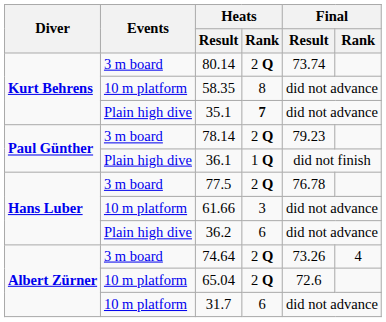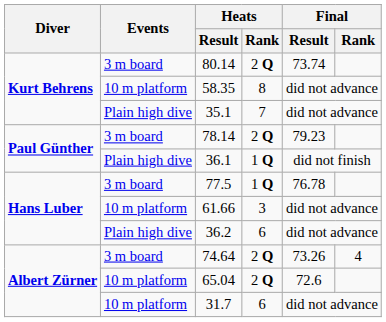 <table class=wikitable style="font-size:90%">
 <tr>
 <th rowspan="2">Diver</th>
 <th rowspan="2">Events</th>
 <th colspan="2">Heats</th>
 <th colspan="2">Final</th>
 </tr>
 <tr>
 <th>Result</th>
 <th>Rank</th>
 <th>Result</th>
 <th>Rank</th>
 </tr>
 <tr>
 <td rowspan=3><strong><a href='#'>Kurt Behrens</a></strong></td>
 <td><a href='#'>3 m board</a></td>
 <td align=center>80.14</td>
 <td align=center>2 <strong>Q</strong></td>
 <td align=center>73.74</td>
 <td align=center></td>
 </tr>
 <tr>
 <td><a href='#'>10 m platform</a></td>
 <td align=center>58.35</td>
 <td align=center>8</td>
 <td align=center colspan=2>did not advance</td>
 </tr>
 <tr>
 <td><a href='#'>Plain high dive</a></td>
 <td align=center>35.1</td>
-<td align=center><strong>7</strong></td>
+<td align=center>7</td>
 <td align=center colspan=2>did not advance</td>
 </tr>
 <tr>
 <td rowspan=2><strong><a href='#'>Paul Günther</a></strong></td>
 <td><a href='#'>3 m board</a></td>
 <td align=center>78.14</td>
 <td align=center>2 <strong>Q</strong></td>
 <td align=center>79.23</td>
 <td align=center></td>
 </tr>
 <tr>
 <td><a href='#'>Plain high dive</a></td>
 <td align=center>36.1</td>
 <td align=center>1 <strong>Q</strong></td>
 <td align=center colspan=2>did not finish</td>
 </tr>
 <tr>
 <td rowspan=3><strong><a href='#'>Hans Luber</a></strong></td>
 <td><a href='#'>3 m board</a></td>
 <td align=center>77.5</td>
-<td align=center>2 <strong>Q</strong></td>
+<td align=center>1 <strong>Q</strong></td>
 <td align=center>76.78</td>
 <td align=center></td>
 </tr>
 <tr>
 <td><a href='#'>10 m platform</a></td>
 <td align=center>61.66</td>
 <td align=center>3</td>
 <td align=center colspan=2>did not advance</td>
 </tr>
 <tr>
 <td><a href='#'>Plain high dive</a></td>
 <td align=center>36.2</td>
 <td align=center>6</td>
 <td align=center colspan=2>did not advance</td>
 </tr>
 <tr>
 <td rowspan=3><strong><a href='#'>Albert Zürner</a></strong></td>
 <td><a href='#'>3 m board</a></td>
 <td align=center>74.64</td>
 <td align=center>2 <strong>Q</strong></td>
 <td align=center>73.26</td>
 <td align=center>4</td>
 </tr>
 <tr>
 <td><a href='#'>10 m platform</a></td>
 <td align=center>65.04</td>
 <td align=center>2 <strong>Q</strong></td>
 <td align=center>72.6</td>
 <td align=center></td>
 </tr>
 <tr>
 <td><a href='#'>10 m platform</a></td>
 <td align=center>31.7</td>
 <td align=center>6</td>
 <td align=center colspan=2>did not advance</td>
 </tr>
 </table>
